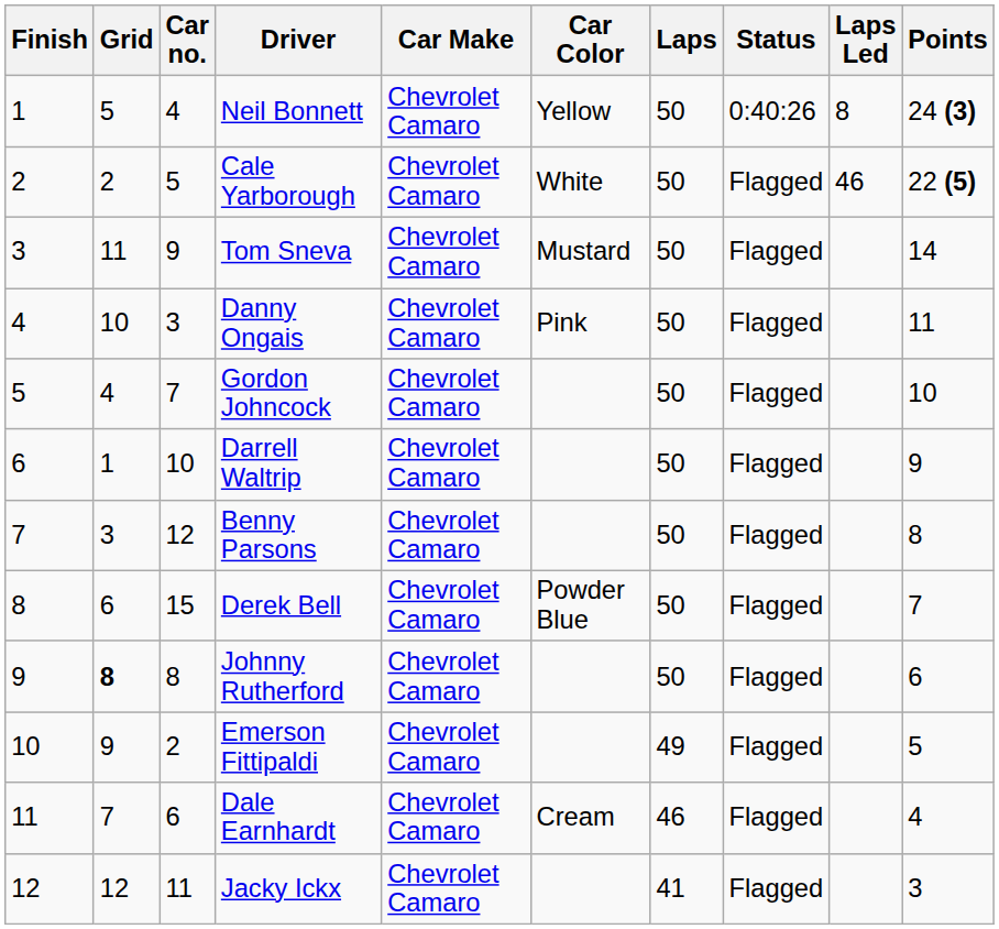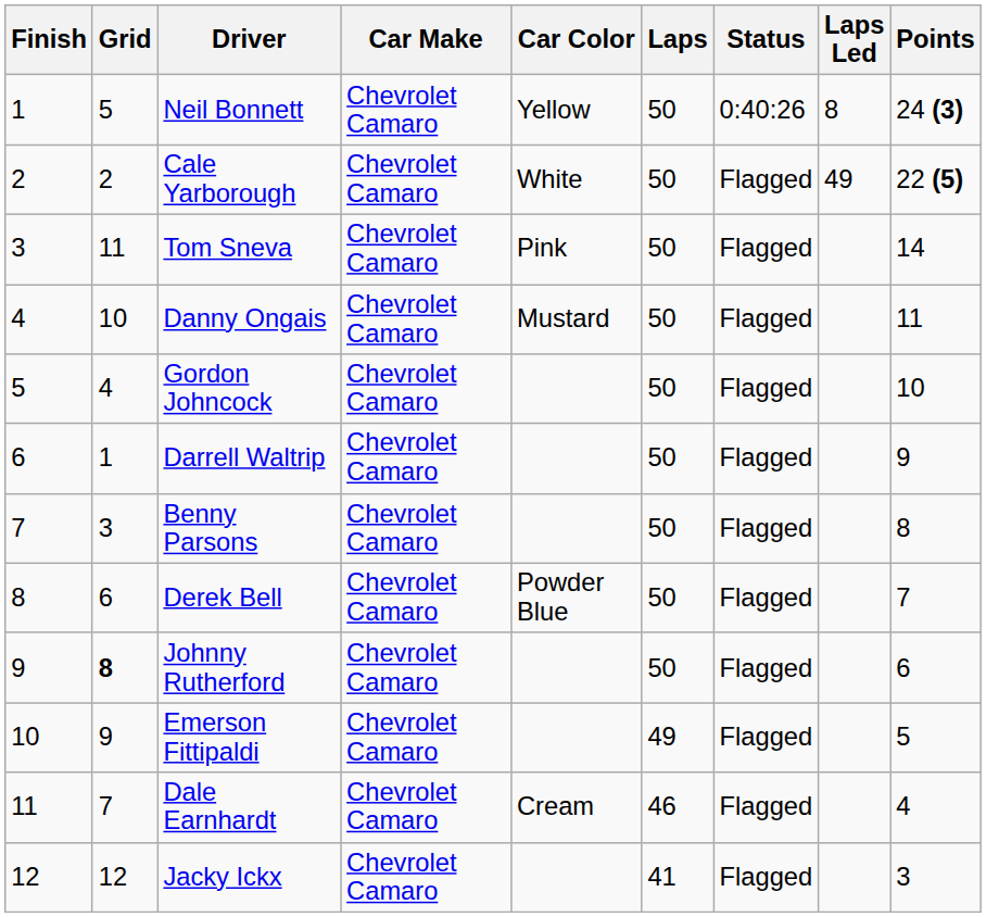 <table class="wikitable">
 <tr>
 <th>Finish</th>
 <th>Grid</th>
-<th>Car<br>no.</th>
 <th>Driver</th>
 <th>Car Make</th>
 <th>Car Color</th>
 <th>Laps</th>
 <th>Status</th>
 <th>Laps<br>Led</th>
 <th>Points</th>
 </tr>
 <tr>
 <td>1</td>
 <td>5</td>
-<td>4</td>
 <td> <a href='#'>Neil Bonnett</a></td>
 <td><a href='#'>Chevrolet Camaro</a></td>
 <td><div> Yellow</div></td>
 <td>50</td>
 <td>0:40:26</td>
 <td>8</td>
 <td>24 <strong>(3)</strong></td>
 </tr>
 <tr>
 <td>2</td>
 <td>2</td>
-<td>5</td>
 <td> <a href='#'>Cale Yarborough</a></td>
 <td><a href='#'>Chevrolet Camaro</a></td>
 <td><div> White</div></td>
 <td>50</td>
 <td>Flagged</td>
-<td>46</td>
+<td>49</td>
 <td>22 <strong>(5)</strong></td>
 </tr>
 <tr>
 <td>3</td>
 <td>11</td>
-<td>9</td>
 <td> <a href='#'>Tom Sneva</a></td>
 <td><a href='#'>Chevrolet Camaro</a></td>
-<td><div> Mustard </div></td>
+<td><div> Pink </div></td>
 <td>50</td>
 <td>Flagged</td>
 <td></td>
 <td>14</td>
 </tr>
 <tr>
 <td>4</td>
 <td>10</td>
-<td>3</td>
 <td> <a href='#'>Danny Ongais</a></td>
 <td><a href='#'>Chevrolet Camaro</a></td>
-<td><div> Pink </div></td>
+<td><div> Mustard </div></td>
 <td>50</td>
 <td>Flagged</td>
 <td></td>
 <td>11</td>
 </tr>
 <tr>
 <td>5</td>
 <td>4</td>
-<td>7</td>
 <td> <a href='#'>Gordon Johncock</a></td>
 <td><a href='#'>Chevrolet Camaro</a></td>
 <td><div></div></td>
 <td>50</td>
 <td>Flagged</td>
 <td></td>
 <td>10</td>
 </tr>
 <tr>
 <td>6</td>
 <td>1</td>
-<td>10</td>
 <td> <a href='#'>Darrell Waltrip</a></td>
 <td><a href='#'>Chevrolet Camaro</a></td>
 <td><div> </div></td>
 <td>50</td>
 <td>Flagged</td>
 <td></td>
 <td>9</td>
 </tr>
 <tr>
 <td>7</td>
 <td>3</td>
-<td>12</td>
 <td> <a href='#'>Benny Parsons</a></td>
 <td><a href='#'>Chevrolet Camaro</a></td>
 <td><div> </div></td>
 <td>50</td>
 <td>Flagged</td>
 <td></td>
 <td>8</td>
 </tr>
 <tr>
 <td>8</td>
 <td>6</td>
-<td>15</td>
 <td> <a href='#'>Derek Bell</a></td>
 <td><a href='#'>Chevrolet Camaro</a></td>
 <td><div> Powder Blue </div></td>
 <td>50</td>
 <td>Flagged</td>
 <td></td>
 <td>7</td>
 </tr>
 <tr>
 <td>9</td>
 <td><strong>8</strong></td>
-<td>8</td>
 <td> <a href='#'>Johnny Rutherford</a></td>
 <td><a href='#'>Chevrolet Camaro</a></td>
 <td><div> </div></td>
 <td>50</td>
 <td>Flagged</td>
 <td></td>
 <td>6</td>
 </tr>
 <tr>
 <td>10</td>
 <td>9</td>
-<td>2</td>
 <td> <a href='#'>Emerson Fittipaldi</a></td>
 <td><a href='#'>Chevrolet Camaro</a></td>
 <td><div></div></td>
 <td>49</td>
 <td>Flagged</td>
 <td></td>
 <td>5</td>
 </tr>
 <tr>
 <td>11</td>
 <td>7</td>
-<td>6</td>
 <td> <a href='#'>Dale Earnhardt</a></td>
 <td><a href='#'>Chevrolet Camaro</a></td>
 <td><div> Cream </div></td>
 <td>46</td>
 <td>Flagged</td>
 <td></td>
 <td>4</td>
 </tr>
 <tr>
 <td>12</td>
 <td>12</td>
-<td>11</td>
 <td> <a href='#'>Jacky Ickx</a></td>
 <td><a href='#'>Chevrolet Camaro</a></td>
 <td><div></div></td>
 <td>41</td>
 <td>Flagged</td>
 <td></td>
 <td>3</td>
 </tr>
 </table>
